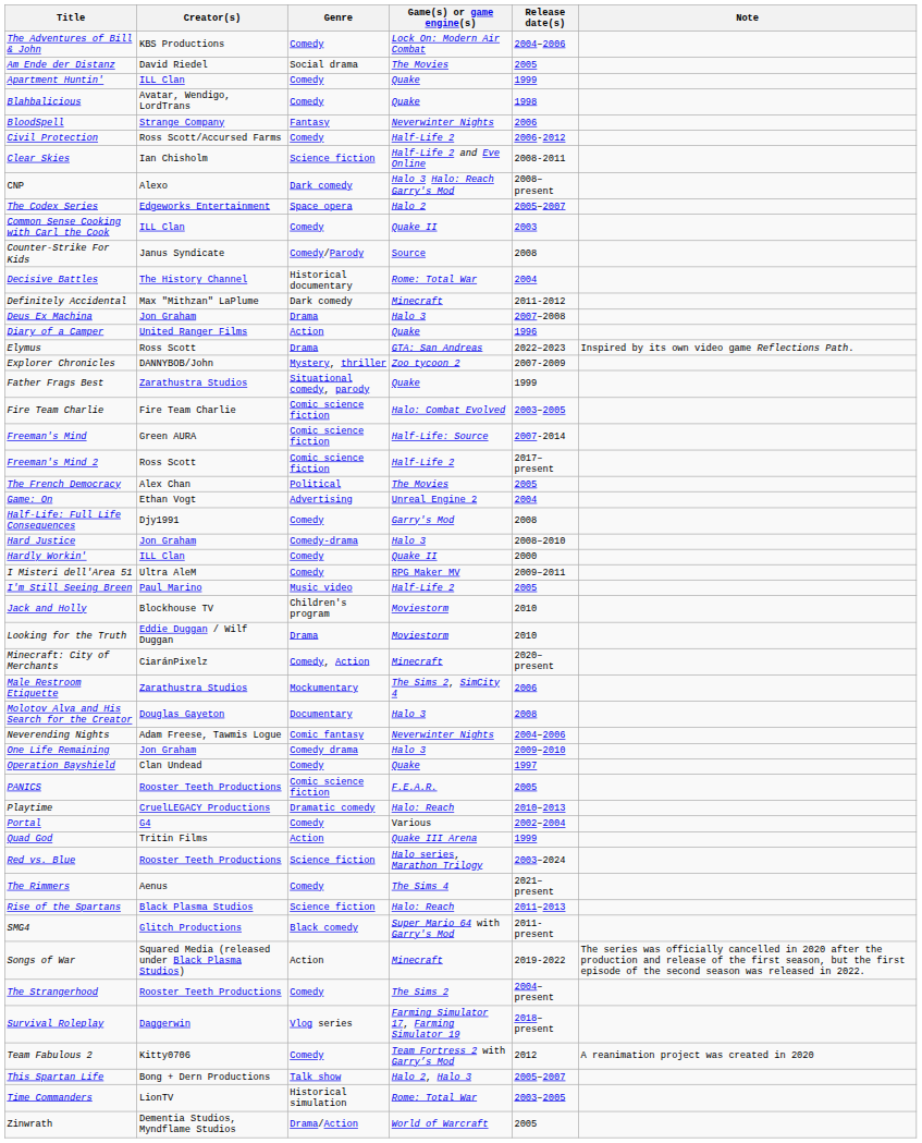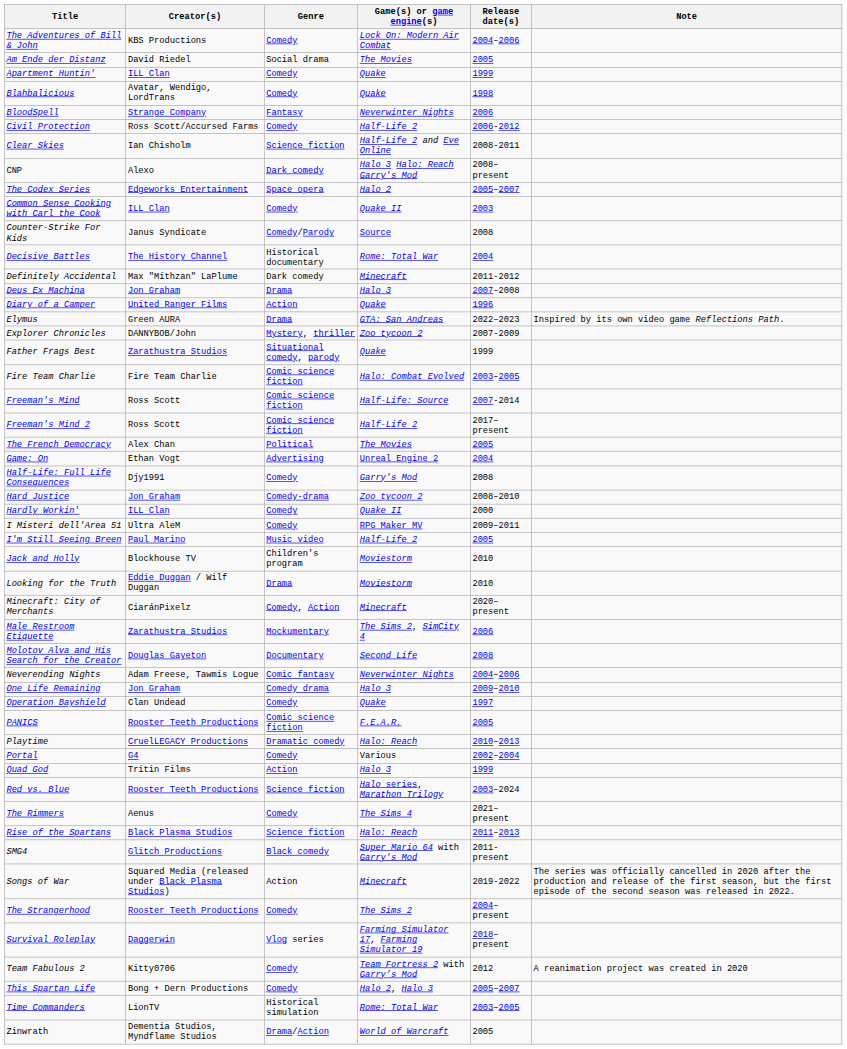 <table class="wikitable sortable">
 <tr>
 <th>Title</th>
 <th>Creator(s)</th>
 <th>Genre</th>
 <th>Game(s) or <a href='#'>game engine</a>(s)</th>
 <th>Release date(s)</th>
 <th>Note</th>
 </tr>
 <tr>
 <td><em><a href='#'>The Adventures of Bill & John</a></em></td>
 <td>KBS Productions</td>
 <td><a href='#'>Comedy</a></td>
 <td><em><a href='#'>Lock On: Modern Air Combat</a></em></td>
 <td><a href='#'>2004</a>–<a href='#'>2006</a></td>
 <td></td>
 </tr>
 <tr>
 <td><em><a href='#'>Am Ende der Distanz</a></em></td>
 <td>David Riedel</td>
 <td>Social drama</td>
 <td><em><a href='#'>The Movies</a></em></td>
 <td><a href='#'>2005</a></td>
 <td></td>
 </tr>
 <tr>
 <td><em><a href='#'>Apartment Huntin'</a></em></td>
 <td><a href='#'>ILL Clan</a></td>
 <td><a href='#'>Comedy</a></td>
 <td><em><a href='#'>Quake</a></em></td>
 <td><a href='#'>1999</a></td>
 <td></td>
 </tr>
 <tr>
 <td><em><a href='#'>Blahbalicious</a></em></td>
 <td>Avatar, Wendigo, LordTrans</td>
 <td><a href='#'>Comedy</a></td>
 <td><em><a href='#'>Quake</a></em></td>
 <td><a href='#'>1998</a></td>
 <td></td>
 </tr>
 <tr>
 <td><em><a href='#'>BloodSpell</a></em></td>
 <td><a href='#'>Strange Company</a></td>
 <td><a href='#'>Fantasy</a></td>
 <td><em><a href='#'>Neverwinter Nights</a></em></td>
 <td><a href='#'>2006</a></td>
 <td></td>
 </tr>
 <tr>
 <td><em><a href='#'>Civil Protection</a></em></td>
 <td>Ross Scott/Accursed Farms</td>
 <td><a href='#'>Comedy</a></td>
 <td><em><a href='#'>Half-Life 2</a></em></td>
 <td><a href='#'>2006</a>-<a href='#'>2012</a></td>
 <td></td>
 </tr>
 <tr>
 <td><em><a href='#'>Clear Skies</a></em></td>
 <td>Ian Chisholm</td>
 <td><a href='#'>Science fiction</a></td>
 <td><em><a href='#'>Half-Life 2</a> and <a href='#'>Eve Online</a></em></td>
 <td>2008-2011</td>
 <td></td>
 </tr>
 <tr>
 <td>CNP</td>
 <td>Alexo</td>
 <td><a href='#'>Dark comedy</a></td>
 <td><em><a href='#'>Halo 3</a></em> <em><a href='#'>Halo: Reach</a></em> <em><a href='#'>Garry's Mod</a></em></td>
 <td>2008–present</td>
 <td></td>
 </tr>
 <tr>
 <td><em><a href='#'>The Codex Series</a></em></td>
 <td><a href='#'>Edgeworks Entertainment</a></td>
 <td><a href='#'>Space opera</a></td>
 <td><em><a href='#'>Halo 2</a></em></td>
 <td><a href='#'>2005</a>–<a href='#'>2007</a></td>
 <td></td>
 </tr>
 <tr>
 <td><em><a href='#'>Common Sense Cooking with Carl the Cook</a></em></td>
 <td><a href='#'>ILL Clan</a></td>
 <td><a href='#'>Comedy</a></td>
 <td><em><a href='#'>Quake II</a></em></td>
 <td><a href='#'>2003</a></td>
 <td></td>
 </tr>
 <tr>
 <td><em>Counter-Strike For Kids</em></td>
 <td>Janus Syndicate</td>
 <td><a href='#'>Comedy</a>/<a href='#'>Parody</a></td>
 <td><a href='#'>Source</a></td>
 <td>2008</td>
 <td></td>
 </tr>
 <tr>
 <td><em><a href='#'>Decisive Battles</a></em></td>
 <td><a href='#'>The History Channel</a></td>
 <td>Historical documentary</td>
 <td><em><a href='#'>Rome: Total War</a></em></td>
 <td><a href='#'>2004</a></td>
 <td></td>
 </tr>
 <tr>
 <td><em>Definitely Accidental</em></td>
 <td>Max "Mithzan" LaPlume</td>
 <td>Dark comedy</td>
 <td><em><a href='#'>Minecraft</a></em></td>
 <td>2011-2012</td>
 <td></td>
 </tr>
 <tr>
 <td><em><a href='#'>Deus Ex Machina</a></em></td>
 <td><a href='#'>Jon Graham</a></td>
 <td><a href='#'>Drama</a></td>
 <td><em><a href='#'>Halo 3</a></em></td>
 <td><a href='#'>2007</a>–2008</td>
 <td></td>
 </tr>
 <tr>
 <td><em><a href='#'>Diary of a Camper</a></em></td>
 <td><a href='#'>United Ranger Films</a></td>
 <td><a href='#'>Action</a></td>
 <td><em><a href='#'>Quake</a></em></td>
 <td><a href='#'>1996</a></td>
 <td></td>
 </tr>
 <tr>
 <td><em>Elymus</em></td>
-<td>Ross Scott</td>
+<td>Green AURA</td>
 <td><a href='#'>Drama</a></td>
 <td><em><a href='#'>GTA: San Andreas</a></em></td>
 <td>2022–2023</td>
 <td>Inspired by its own video game <em>Reflections Path</em>.</td>
 </tr>
 <tr>
 <td><em>Explorer Chronicles</em></td>
 <td>DANNYBOB/John</td>
 <td><a href='#'>Mystery</a>, <a href='#'>thriller</a></td>
 <td><em><a href='#'>Zoo tycoon 2</a></em></td>
 <td>2007-2009</td>
 <td></td>
 </tr>
 <tr>
 <td><em>Father Frags Best</em></td>
 <td><a href='#'>Zarathustra Studios</a></td>
 <td><a href='#'>Situational comedy</a>, <a href='#'>parody</a></td>
 <td><em><a href='#'>Quake</a></em></td>
 <td>1999</td>
 <td></td>
 </tr>
 <tr>
 <td><em>Fire Team Charlie</em></td>
 <td>Fire Team Charlie</td>
 <td><a href='#'>Comic science fiction</a></td>
 <td><em><a href='#'>Halo: Combat Evolved</a></em></td>
 <td><a href='#'>2003</a>–<a href='#'>2005</a></td>
 <td></td>
 </tr>
 <tr>
 <td><em><a href='#'>Freeman's Mind</a></em></td>
-<td>Green AURA</td>
+<td>Ross Scott</td>
 <td><a href='#'>Comic science fiction</a></td>
 <td><em><a href='#'>Half-Life: Source</a></em></td>
 <td><a href='#'>2007</a>-2014</td>
 <td></td>
 </tr>
 <tr>
 <td><em><a href='#'>Freeman's Mind 2</a></em></td>
 <td>Ross Scott</td>
 <td><a href='#'>Comic science fiction</a></td>
 <td><em><a href='#'>Half-Life 2</a></em></td>
 <td>2017–present</td>
 <td></td>
 </tr>
 <tr>
 <td><em><a href='#'>The French Democracy</a></em></td>
 <td>Alex Chan</td>
 <td><a href='#'>Political</a></td>
 <td><em><a href='#'>The Movies</a></em></td>
 <td><a href='#'>2005</a></td>
 <td></td>
 </tr>
 <tr>
 <td><em><a href='#'>Game: On</a></em></td>
 <td>Ethan Vogt</td>
 <td><a href='#'>Advertising</a></td>
 <td><a href='#'>Unreal Engine 2</a></td>
 <td><a href='#'>2004</a></td>
 <td></td>
 </tr>
 <tr>
 <td><em><a href='#'>Half-Life: Full Life Consequences</a></em></td>
 <td>Djy1991</td>
 <td><a href='#'>Comedy</a></td>
 <td><em><a href='#'>Garry's Mod</a></em></td>
 <td>2008</td>
 <td></td>
 </tr>
 <tr>
 <td><em><a href='#'>Hard Justice</a></em></td>
 <td><a href='#'>Jon Graham</a></td>
 <td><a href='#'>Comedy-drama</a></td>
-<td><em><a href='#'>Halo 3</a></em></td>
+<td><em><a href='#'>Zoo tycoon 2</a></em></td>
 <td>2008–2010</td>
 <td></td>
 </tr>
 <tr>
 <td><em><a href='#'>Hardly Workin'</a></em></td>
 <td><a href='#'>ILL Clan</a></td>
 <td><a href='#'>Comedy</a></td>
 <td><em><a href='#'>Quake II</a></em></td>
 <td>2000</td>
 <td></td>
 </tr>
 <tr>
 <td><em>I Misteri dell'Area 51</em></td>
 <td>Ultra AleM</td>
 <td><a href='#'>Comedy</a></td>
 <td><a href='#'>RPG Maker MV</a></td>
 <td>2009–2011</td>
 <td></td>
 </tr>
 <tr>
 <td><em><a href='#'>I'm Still Seeing Breen</a></em></td>
 <td><a href='#'>Paul Marino</a></td>
 <td><a href='#'>Music video</a></td>
 <td><em><a href='#'>Half-Life 2</a></em></td>
 <td><a href='#'>2005</a></td>
 <td></td>
 </tr>
 <tr>
 <td><em><a href='#'>Jack and Holly</a></em></td>
 <td>Blockhouse TV</td>
 <td>Children's program</td>
 <td><em><a href='#'>Moviestorm</a></em></td>
 <td>2010</td>
 <td></td>
 </tr>
 <tr>
 <td><em>Looking for the Truth</em></td>
 <td><a href='#'>Eddie Duggan</a> / Wilf Duggan</td>
 <td><a href='#'>Drama</a></td>
 <td><em><a href='#'>Moviestorm</a></em></td>
 <td>2010</td>
 <td></td>
 </tr>
 <tr>
 <td><em>Minecraft: City of Merchants</em></td>
 <td>CiaránPixelz</td>
 <td><a href='#'>Comedy</a>, <a href='#'>Action</a></td>
 <td><em><a href='#'>Minecraft</a></em></td>
 <td>2020–present</td>
 <td></td>
 </tr>
 <tr>
 <td><em><a href='#'>Male Restroom Etiquette</a></em></td>
 <td><a href='#'>Zarathustra Studios</a></td>
 <td><a href='#'>Mockumentary</a></td>
 <td><em><a href='#'>The Sims 2</a></em>, <em><a href='#'>SimCity 4</a></em></td>
 <td><a href='#'>2006</a></td>
 <td></td>
 </tr>
 <tr>
 <td><em><a href='#'>Molotov Alva and His Search for the Creator</a></em></td>
 <td><a href='#'>Douglas Gayeton</a></td>
 <td><a href='#'>Documentary</a></td>
-<td><em><a href='#'>Halo 3</a></em></td>
+<td><em><a href='#'>Second Life</a></em></td>
 <td><a href='#'>2008</a></td>
 <td></td>
 </tr>
 <tr>
 <td><em>Neverending Nights</em></td>
 <td>Adam Freese, Tawmis Logue</td>
 <td><a href='#'>Comic fantasy</a></td>
 <td><em><a href='#'>Neverwinter Nights</a></em></td>
 <td><a href='#'>2004</a>–<a href='#'>2006</a></td>
 <td></td>
 </tr>
 <tr>
 <td><em><a href='#'>One Life Remaining</a></em></td>
 <td><a href='#'>Jon Graham</a></td>
 <td><a href='#'>Comedy drama</a></td>
 <td><em><a href='#'>Halo 3</a></em></td>
 <td><a href='#'>2009</a>–<a href='#'>2010</a></td>
 <td></td>
 </tr>
 <tr>
 <td><em><a href='#'>Operation Bayshield</a></em></td>
 <td>Clan Undead</td>
 <td><a href='#'>Comedy</a></td>
 <td><em><a href='#'>Quake</a></em></td>
 <td><a href='#'>1997</a></td>
 <td></td>
 </tr>
 <tr>
 <td><em><a href='#'>PANICS</a></em></td>
 <td><a href='#'>Rooster Teeth Productions</a></td>
 <td><a href='#'>Comic science fiction</a></td>
 <td><em><a href='#'>F.E.A.R.</a></em></td>
 <td><a href='#'>2005</a></td>
 <td></td>
 </tr>
 <tr>
 <td><em>Playtime</em></td>
 <td><a href='#'>CruelLEGACY Productions</a></td>
 <td><a href='#'>Dramatic comedy</a></td>
 <td><em><a href='#'>Halo: Reach</a></em></td>
 <td><a href='#'>2010</a>–<a href='#'>2013</a></td>
 <td></td>
 </tr>
 <tr>
 <td><em><a href='#'>Portal</a></em></td>
 <td><a href='#'>G4</a></td>
 <td><a href='#'>Comedy</a></td>
 <td>Various</td>
 <td><a href='#'>2002</a>–<a href='#'>2004</a></td>
 <td></td>
 </tr>
 <tr>
 <td><em><a href='#'>Quad God</a></em></td>
 <td>Tritin Films</td>
 <td><a href='#'>Action</a></td>
-<td><em><a href='#'>Quake III Arena</a></em></td>
+<td><em><a href='#'>Halo 3</a></em></td>
 <td><a href='#'>1999</a></td>
 <td></td>
 </tr>
 <tr>
 <td><em><a href='#'>Red vs. Blue</a></em></td>
 <td><a href='#'>Rooster Teeth Productions</a></td>
 <td><a href='#'>Science fiction</a></td>
 <td><a href='#'><em>Halo</em> series</a>, <em><a href='#'>Marathon Trilogy</a></em></td>
 <td><a href='#'>2003</a>–2024</td>
 <td></td>
 </tr>
 <tr>
 <td><em><a href='#'>The Rimmers</a></em></td>
 <td>Aenus</td>
 <td><a href='#'>Comedy</a></td>
 <td><em><a href='#'>The Sims 4</a></em></td>
 <td>2021–present</td>
 <td></td>
 </tr>
 <tr>
 <td><em><a href='#'>Rise of the Spartans</a></em></td>
 <td><a href='#'>Black Plasma Studios</a></td>
 <td><a href='#'>Science fiction</a></td>
 <td><em><a href='#'>Halo: Reach</a></em></td>
 <td><a href='#'>2011</a>–<a href='#'>2013</a></td>
 <td></td>
 </tr>
 <tr>
 <td><em>SMG4</em></td>
 <td><a href='#'>Glitch Productions</a></td>
 <td><a href='#'>Black comedy</a></td>
 <td><em><a href='#'>Super Mario 64</a></em> with <em><a href='#'>Garry's Mod</a></em></td>
 <td>2011-present</td>
 <td></td>
 </tr>
 <tr>
 <td><em>Songs of War</em></td>
 <td>Squared Media (released under <a href='#'>Black Plasma Studios</a>)</td>
 <td>Action</td>
 <td><em><a href='#'>Minecraft</a></em></td>
 <td>2019-2022</td>
 <td>The series was officially cancelled in 2020 after the production and release of the first season, but the first episode of the second season was released in 2022.</td>
 </tr>
 <tr>
 <td><em><a href='#'>The Strangerhood</a></em></td>
 <td><a href='#'>Rooster Teeth Productions</a></td>
 <td><a href='#'>Comedy</a></td>
 <td><em><a href='#'>The Sims 2</a></em></td>
 <td><a href='#'>2004</a>–present</td>
 <td></td>
 </tr>
 <tr>
 <td><em><a href='#'>Survival Roleplay</a></em></td>
 <td><a href='#'>Daggerwin</a></td>
 <td><a href='#'>Vlog</a> series</td>
 <td><em><a href='#'>Farming Simulator 17</a></em>, <em><a href='#'>Farming Simulator 19</a></em></td>
 <td><a href='#'>2018</a>–present</td>
 <td></td>
 </tr>
 <tr>
 <td><em>Team Fabulous 2</em></td>
 <td>Kitty0706</td>
 <td><a href='#'>Comedy</a></td>
 <td><em><a href='#'>Team Fortress 2</a></em> with <em><a href='#'>Garry’s Mod</a></em></td>
 <td>2012</td>
 <td>A reanimation project was created in 2020</td>
 </tr>
 <tr>
 <td><em><a href='#'>This Spartan Life</a></em></td>
 <td>Bong + Dern Productions</td>
-<td><a href='#'>Talk show</a></td>
+<td><a href='#'>Comedy</a></td>
 <td><em><a href='#'>Halo 2</a></em>, <em><a href='#'>Halo 3</a></em></td>
 <td><a href='#'>2005</a>–<a href='#'>2007</a></td>
 <td></td>
 </tr>
 <tr>
 <td><em><a href='#'>Time Commanders</a></em></td>
 <td>LionTV</td>
 <td>Historical simulation</td>
 <td><em><a href='#'>Rome: Total War</a></em></td>
 <td><a href='#'>2003</a>–<a href='#'>2005</a></td>
 <td></td>
 </tr>
 <tr>
 <td>Zinwrath</td>
 <td>Dementia Studios, Myndflame Studios</td>
 <td><a href='#'>Drama</a>/<a href='#'>Action</a></td>
 <td><em><a href='#'>World of Warcraft</a></em></td>
 <td>2005</td>
 <td></td>
 </tr>
 </table>
